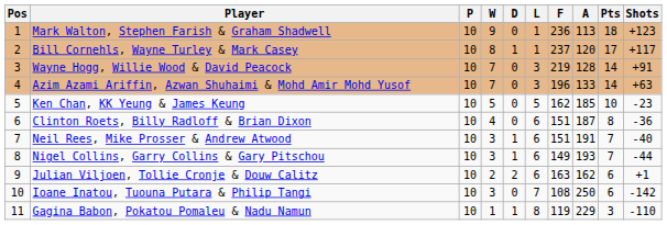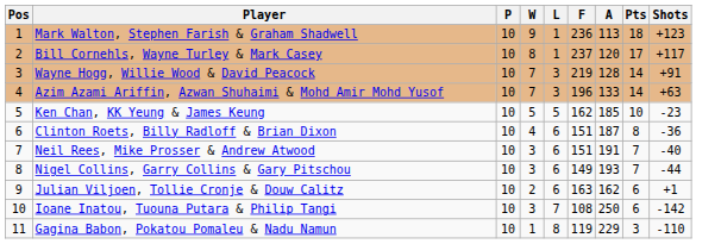 <table class="wikitable" style="font-size: 100%">
 <tr>
 <th width=20>Pos</th>
 <th width=500>Player</th>
 <th width=20>P</th>
 <th width=20>W</th>
-<th width=20>D</th>
 <th width=20>L</th>
 <th width=20>F</th>
 <th width=20>A</th>
 <th width=20>Pts</th>
 <th width=20>Shots</th>
 </tr>
 <tr align=center style="background: #E6B88A;">
 <td>1</td>
 <td align="left"> <a href='#'>Mark Walton</a>, <a href='#'>Stephen Farish</a> & <a href='#'>Graham Shadwell</a></td>
 <td>10</td>
 <td>9</td>
-<td>0</td>
 <td>1</td>
 <td>236</td>
 <td>113</td>
 <td>18</td>
 <td>+123</td>
 </tr>
 <tr align=center style="background: #E6B88A;">
 <td>2</td>
 <td align="left"> <a href='#'>Bill Cornehls</a>, <a href='#'>Wayne Turley</a> & <a href='#'>Mark Casey</a></td>
 <td>10</td>
 <td>8</td>
 <td>1</td>
-<td>1</td>
 <td>237</td>
 <td>120</td>
 <td>17</td>
 <td>+117</td>
 </tr>
 <tr align=center style="background: #E6B88A;">
 <td>3</td>
 <td align="left"> <a href='#'>Wayne Hogg</a>, <a href='#'>Willie Wood</a> & <a href='#'>David Peacock</a></td>
 <td>10</td>
 <td>7</td>
-<td>0</td>
 <td>3</td>
 <td>219</td>
 <td>128</td>
 <td>14</td>
 <td>+91</td>
 </tr>
 <tr align=center style="background: #E6B88A;">
 <td>4</td>
 <td align="left"> <a href='#'>Azim Azami Ariffin</a>, <a href='#'>Azwan Shuhaimi</a> & <a href='#'>Mohd Amir Mohd Yusof</a></td>
 <td>10</td>
 <td>7</td>
-<td>0</td>
 <td>3</td>
 <td>196</td>
 <td>133</td>
 <td>14</td>
 <td>+63</td>
 </tr>
 <tr align=center>
 <td>5</td>
 <td align="left"> <a href='#'>Ken Chan</a>, <a href='#'>KK Yeung</a> & <a href='#'>James Keung</a></td>
 <td>10</td>
 <td>5</td>
-<td>0</td>
 <td>5</td>
 <td>162</td>
 <td>185</td>
 <td>10</td>
 <td>-23</td>
 </tr>
 <tr align=center>
 <td>6</td>
 <td align="left"> <a href='#'>Clinton Roets</a>, <a href='#'>Billy Radloff</a> & <a href='#'>Brian Dixon</a></td>
 <td>10</td>
 <td>4</td>
-<td>0</td>
 <td>6</td>
 <td>151</td>
 <td>187</td>
 <td>8</td>
 <td>-36</td>
 </tr>
 <tr align=center>
 <td>7</td>
 <td align="left"> <a href='#'>Neil Rees</a>, <a href='#'>Mike Prosser</a> & <a href='#'>Andrew Atwood</a></td>
 <td>10</td>
 <td>3</td>
-<td>1</td>
 <td>6</td>
 <td>151</td>
 <td>191</td>
 <td>7</td>
 <td>-40</td>
 </tr>
 <tr align=center>
 <td>8</td>
 <td align="left"> <a href='#'>Nigel Collins</a>, <a href='#'>Garry Collins</a> & <a href='#'>Gary Pitschou</a></td>
 <td>10</td>
 <td>3</td>
-<td>1</td>
 <td>6</td>
 <td>149</td>
 <td>193</td>
 <td>7</td>
 <td>-44</td>
 </tr>
 <tr align=center>
 <td>9</td>
 <td align="left"> <a href='#'>Julian Viljoen</a>, <a href='#'>Tollie Cronje</a> & <a href='#'>Douw Calitz</a></td>
 <td>10</td>
-<td>2</td>
 <td>2</td>
 <td>6</td>
 <td>163</td>
 <td>162</td>
 <td>6</td>
 <td>+1</td>
 </tr>
 <tr align=center>
 <td>10</td>
 <td align="left"> <a href='#'>Ioane Inatou</a>, <a href='#'>Tuouna Putara</a> & <a href='#'>Philip Tangi</a></td>
 <td>10</td>
 <td>3</td>
-<td>0</td>
 <td>7</td>
 <td>108</td>
 <td>250</td>
 <td>6</td>
 <td>-142</td>
 </tr>
 <tr align=center>
 <td>11</td>
 <td align="left"> <a href='#'>Gagina Babon</a>, <a href='#'>Pokatou Pomaleu</a> & <a href='#'>Nadu Namun</a></td>
 <td>10</td>
 <td>1</td>
-<td>1</td>
 <td>8</td>
 <td>119</td>
 <td>229</td>
 <td>3</td>
 <td>-110</td>
 </tr>
 </table>
